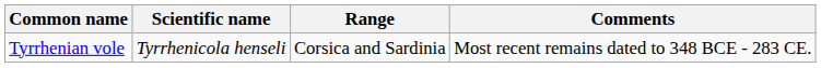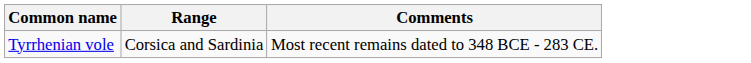 <table class="wikitable">
 <tr>
 <th>Common name</th>
-<th>Scientific name</th>
 <th>Range</th>
 <th class="unsortable">Comments</th>
 </tr>
 <tr>
 <td><a href='#'>Tyrrhenian vole</a></td>
-<td><em>Tyrrhenicola henseli</em></td>
 <td>Corsica and Sardinia</td>
 <td>Most recent remains dated to 348 BCE - 283 CE.</td>
 </tr>
 </table>
